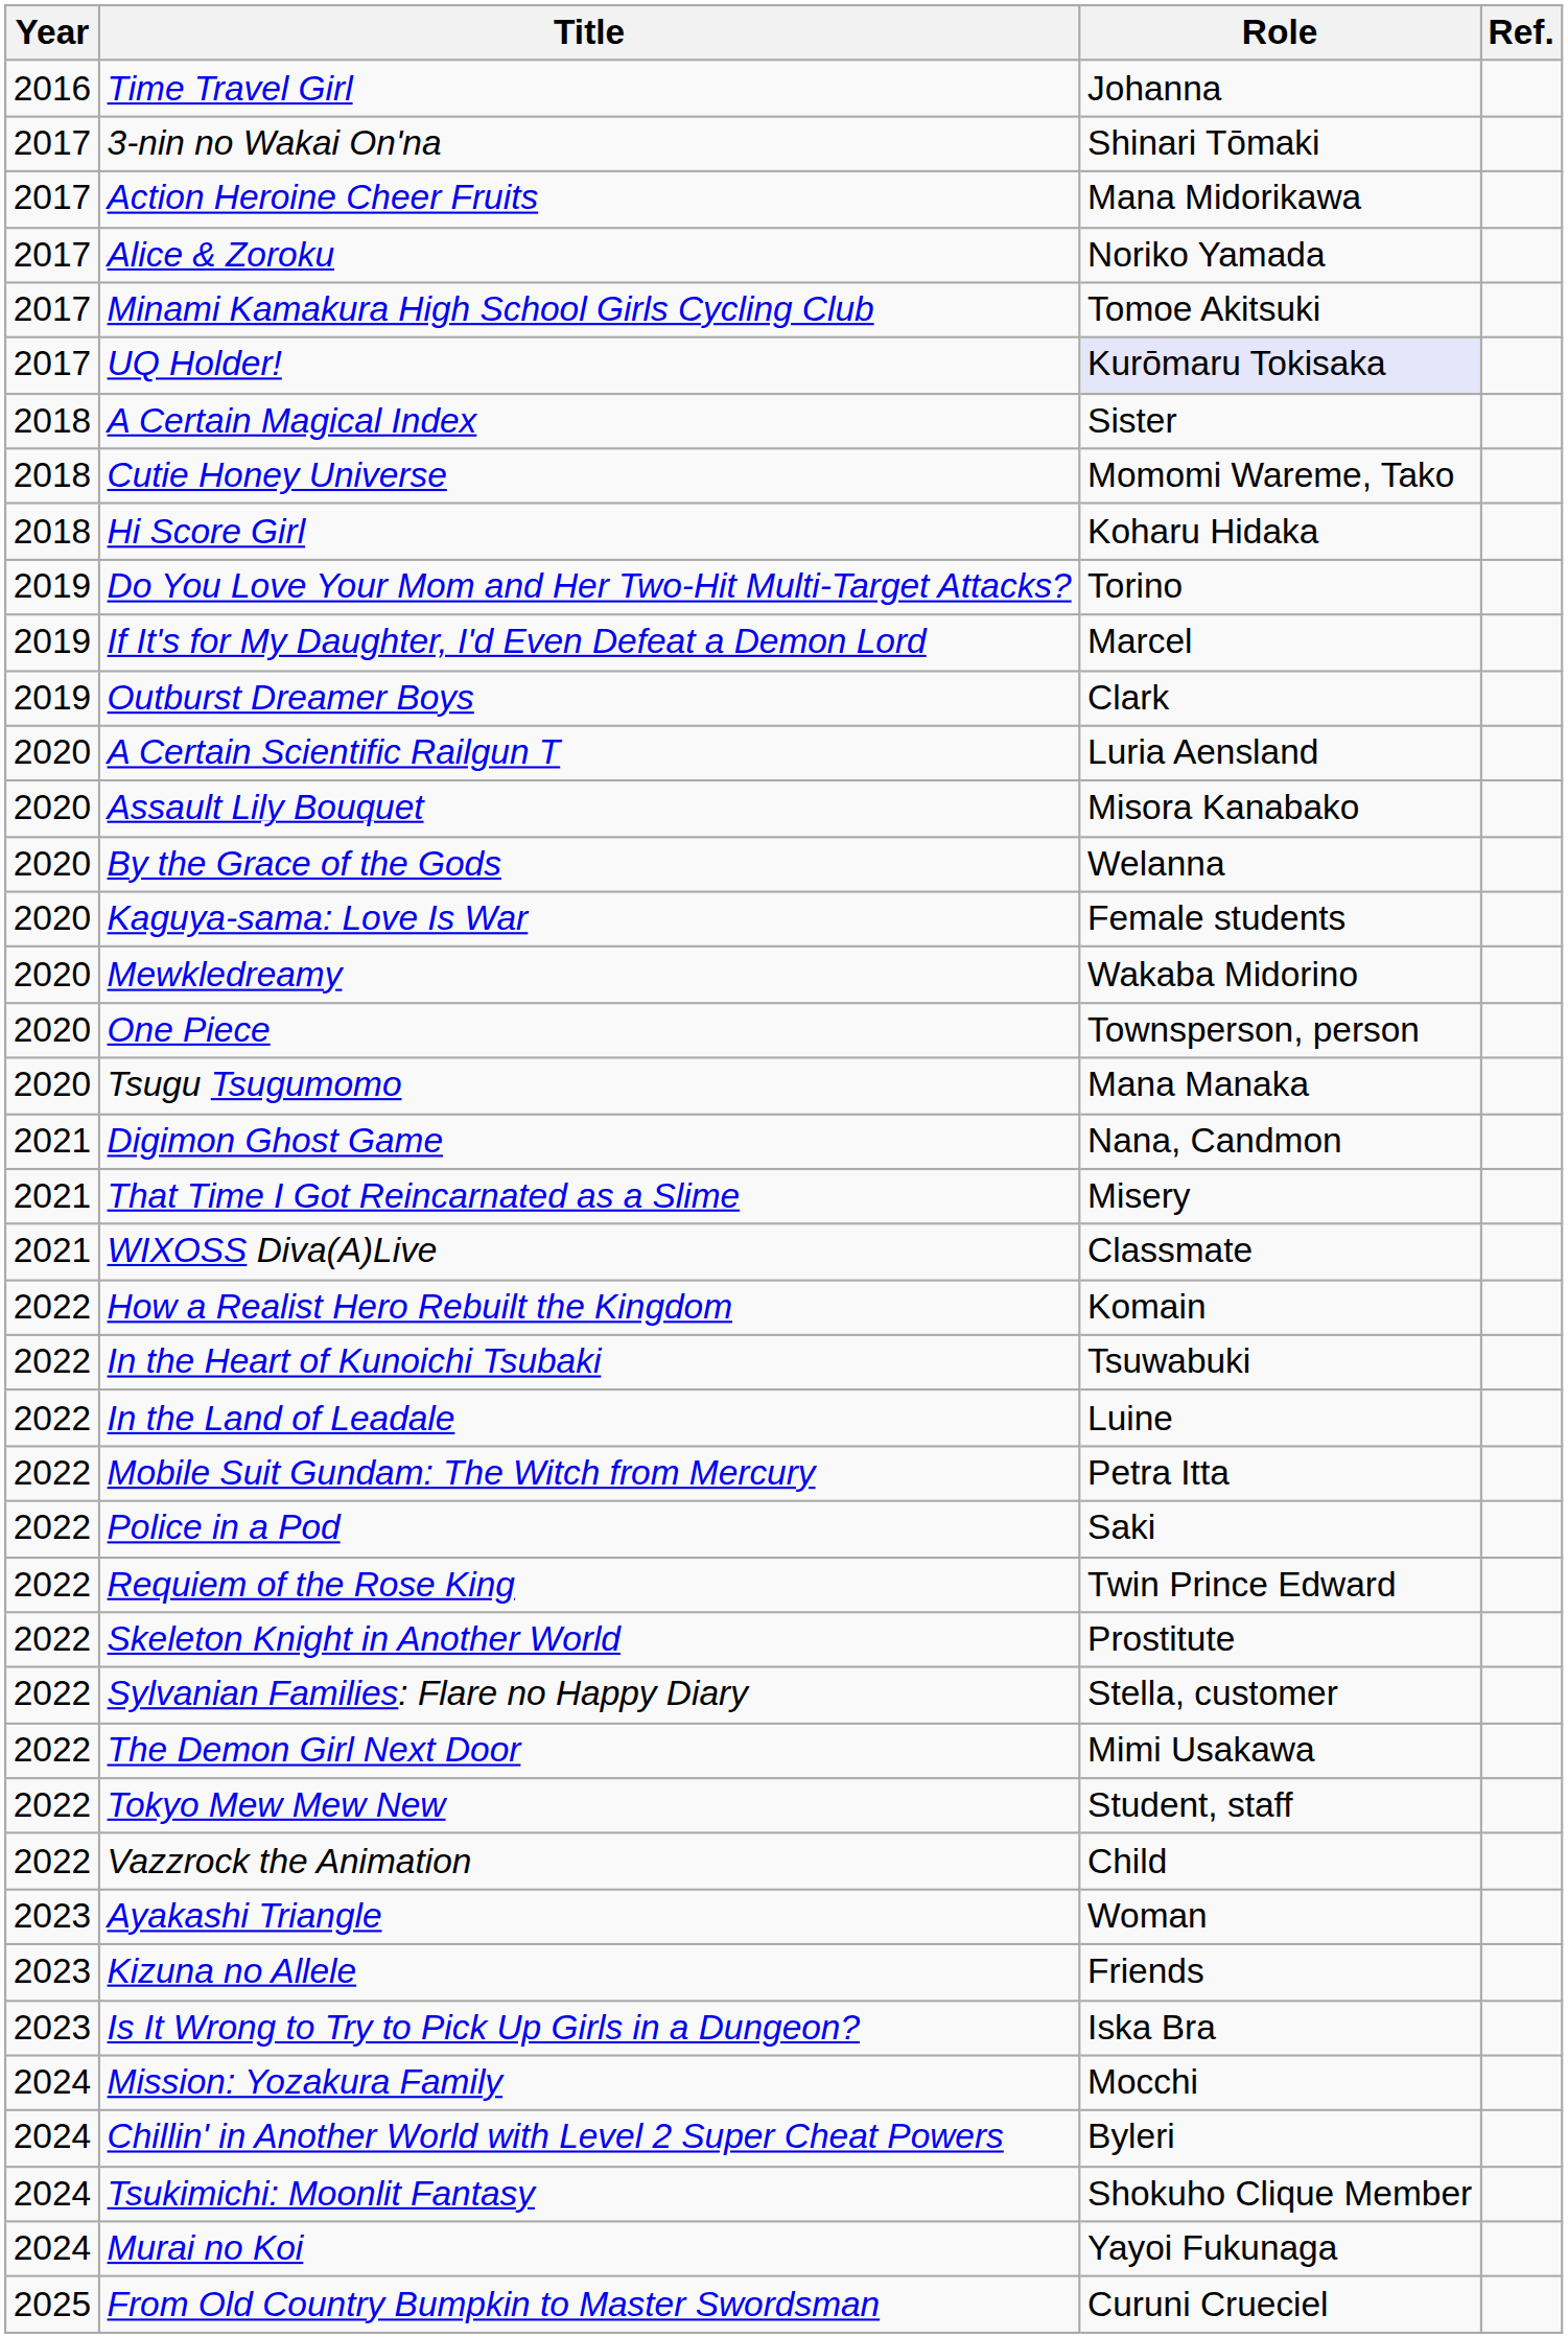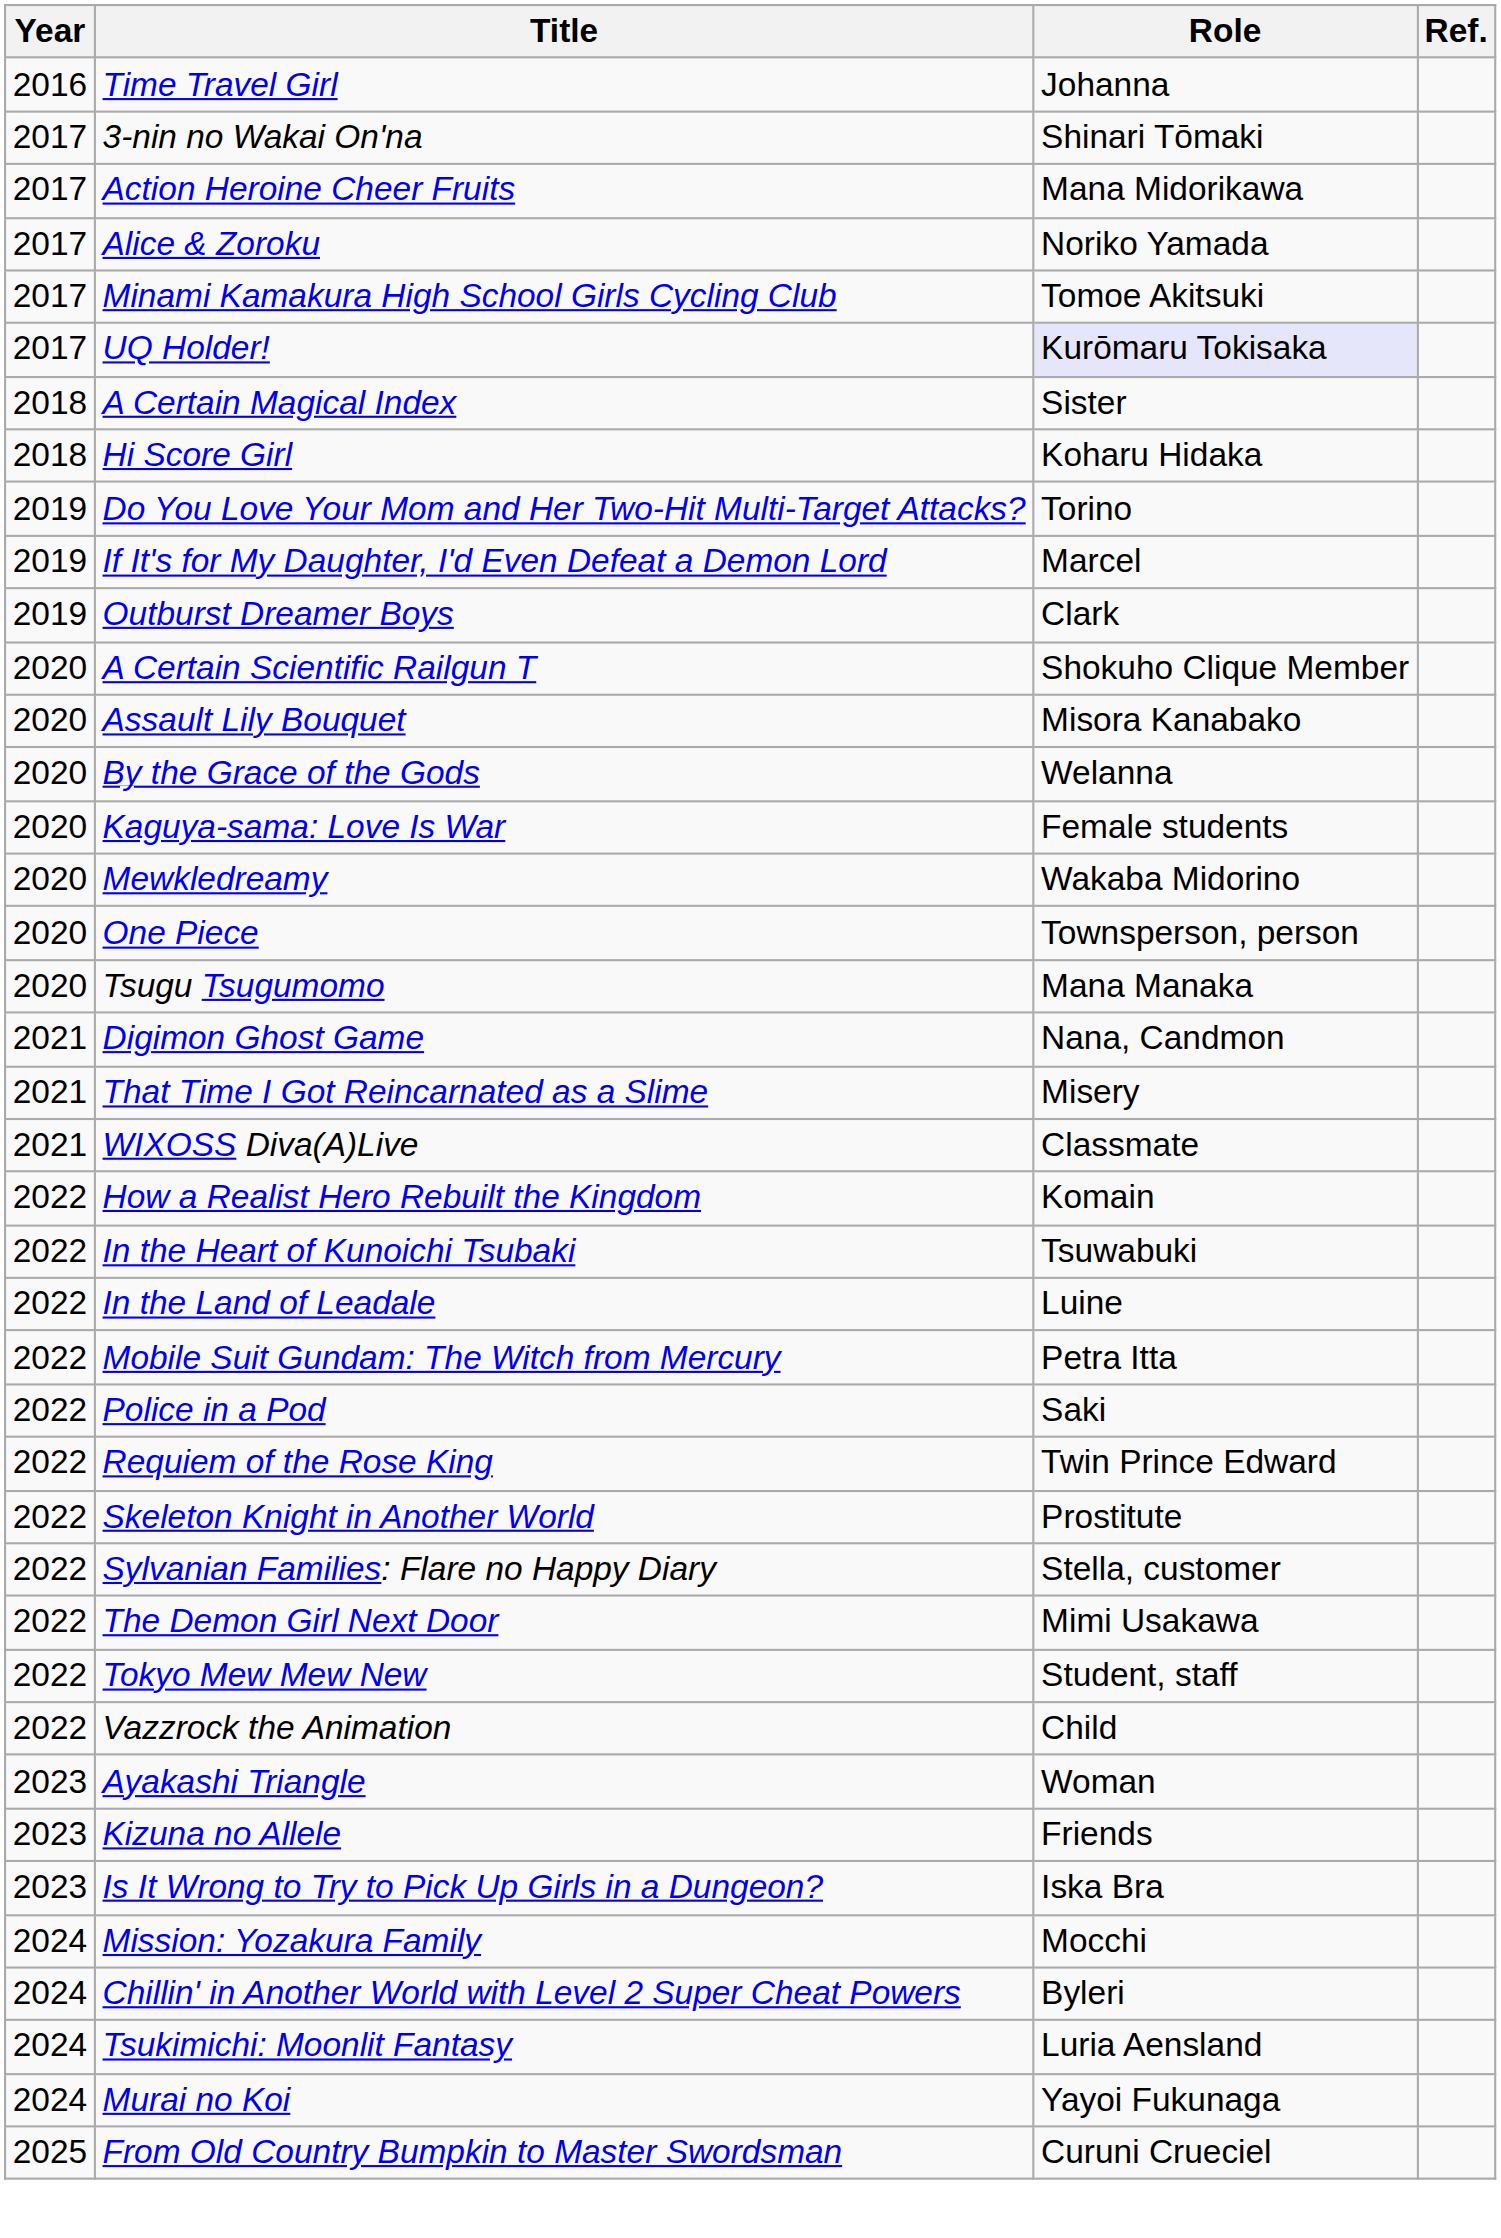 <table class="wikitable sortable plainrowheaders">
 <tr>
 <th scope="col">Year</th>
 <th scope="col">Title</th>
 <th scope="col">Role</th>
 <th scope="col" class="unsortable">Ref.</th>
 </tr>
 <tr>
 <td>2016</td>
 <td><em><a href='#'>Time Travel Girl</a></em></td>
 <td>Johanna</td>
 <td></td>
 </tr>
 <tr>
 <td>2017</td>
 <td><em>3-nin no Wakai On'na</em></td>
 <td>Shinari Tōmaki</td>
 <td></td>
 </tr>
 <tr>
 <td>2017</td>
 <td><em><a href='#'>Action Heroine Cheer Fruits</a></em></td>
 <td>Mana Midorikawa</td>
 <td></td>
 </tr>
 <tr>
 <td>2017</td>
 <td><em><a href='#'>Alice & Zoroku</a></em></td>
 <td>Noriko Yamada</td>
 <td></td>
 </tr>
 <tr>
 <td>2017</td>
 <td><em><a href='#'>Minami Kamakura High School Girls Cycling Club</a></em></td>
 <td>Tomoe Akitsuki</td>
 <td></td>
 </tr>
 <tr>
 <td>2017</td>
 <td><em><a href='#'>UQ Holder!</a></em></td>
 <td style="background: lavender;">Kurōmaru Tokisaka</td>
 <td></td>
 </tr>
 <tr>
 <td>2018</td>
 <td><em><a href='#'>A Certain Magical Index</a></em></td>
 <td>Sister</td>
 <td></td>
 </tr>
 <tr>
 <td>2018</td>
-<td><em><a href='#'>Cutie Honey Universe</a></em></td>
-<td>Momomi Wareme, Tako</td>
-<td></td>
-</tr>
-<tr>
-<td>2018</td>
 <td><em><a href='#'>Hi Score Girl</a></em></td>
 <td>Koharu Hidaka</td>
 <td></td>
 </tr>
 <tr>
 <td>2019</td>
 <td><em><a href='#'>Do You Love Your Mom and Her Two-Hit Multi-Target Attacks?</a></em></td>
 <td>Torino</td>
 <td></td>
 </tr>
 <tr>
 <td>2019</td>
 <td><em><a href='#'>If It's for My Daughter, I'd Even Defeat a Demon Lord</a></em></td>
 <td>Marcel</td>
 <td></td>
 </tr>
 <tr>
 <td>2019</td>
 <td><em><a href='#'>Outburst Dreamer Boys</a></em></td>
 <td>Clark</td>
 <td></td>
 </tr>
 <tr>
 <td>2020</td>
 <td><em><a href='#'>A Certain Scientific Railgun T</a></em></td>
-<td>Luria Aensland</td>
+<td>Shokuho Clique Member</td>
 <td></td>
 </tr>
 <tr>
 <td>2020</td>
 <td><em><a href='#'>Assault Lily Bouquet</a></em></td>
 <td>Misora Kanabako</td>
 <td></td>
 </tr>
 <tr>
 <td>2020</td>
 <td><em><a href='#'>By the Grace of the Gods</a></em></td>
 <td>Welanna</td>
 <td></td>
 </tr>
 <tr>
 <td>2020</td>
 <td><em><a href='#'>Kaguya-sama: Love Is War</a></em></td>
 <td>Female students</td>
 <td></td>
 </tr>
 <tr>
 <td>2020</td>
 <td><em><a href='#'>Mewkledreamy</a></em></td>
 <td>Wakaba Midorino</td>
 <td></td>
 </tr>
 <tr>
 <td>2020</td>
 <td><em><a href='#'>One Piece</a></em></td>
 <td>Townsperson, person</td>
 <td></td>
 </tr>
 <tr>
 <td>2020</td>
 <td><em>Tsugu <a href='#'>Tsugumomo</a></em></td>
 <td>Mana Manaka</td>
 <td></td>
 </tr>
 <tr>
 <td>2021</td>
 <td><em><a href='#'>Digimon Ghost Game</a></em></td>
 <td>Nana, Candmon</td>
 <td></td>
 </tr>
 <tr>
 <td>2021</td>
 <td><em><a href='#'>That Time I Got Reincarnated as a Slime</a></em></td>
 <td>Misery</td>
 <td></td>
 </tr>
 <tr>
 <td>2021</td>
 <td><em><a href='#'>WIXOSS</a> Diva(A)Live</em></td>
 <td>Classmate</td>
 <td></td>
 </tr>
 <tr>
 <td>2022</td>
 <td><em><a href='#'>How a Realist Hero Rebuilt the Kingdom</a></em></td>
 <td>Komain</td>
 <td></td>
 </tr>
 <tr>
 <td>2022</td>
 <td><em><a href='#'>In the Heart of Kunoichi Tsubaki</a></em></td>
 <td>Tsuwabuki</td>
 <td></td>
 </tr>
 <tr>
 <td>2022</td>
 <td><em><a href='#'>In the Land of Leadale</a></em></td>
 <td>Luine</td>
 <td></td>
 </tr>
 <tr>
 <td>2022</td>
 <td><em><a href='#'>Mobile Suit Gundam: The Witch from Mercury</a></em></td>
 <td>Petra Itta</td>
 <td></td>
 </tr>
 <tr>
 <td>2022</td>
 <td><em><a href='#'>Police in a Pod</a></em></td>
 <td>Saki</td>
 <td></td>
 </tr>
 <tr>
 <td>2022</td>
 <td><em><a href='#'>Requiem of the Rose King</a></em></td>
 <td>Twin Prince Edward</td>
 <td></td>
 </tr>
 <tr>
 <td>2022</td>
 <td><em><a href='#'>Skeleton Knight in Another World</a></em></td>
 <td>Prostitute</td>
 <td></td>
 </tr>
 <tr>
 <td>2022</td>
 <td><em><a href='#'>Sylvanian Families</a>: Flare no Happy Diary</em></td>
 <td>Stella, customer</td>
 <td></td>
 </tr>
 <tr>
 <td>2022</td>
 <td><em><a href='#'>The Demon Girl Next Door</a></em></td>
 <td>Mimi Usakawa</td>
 <td></td>
 </tr>
 <tr>
 <td>2022</td>
 <td><em><a href='#'>Tokyo Mew Mew New</a></em></td>
 <td>Student, staff</td>
 <td></td>
 </tr>
 <tr>
 <td>2022</td>
 <td><em>Vazzrock the Animation</em></td>
 <td>Child</td>
 <td></td>
 </tr>
 <tr>
 <td>2023</td>
 <td><em><a href='#'>Ayakashi Triangle</a></em></td>
 <td>Woman</td>
 <td></td>
 </tr>
 <tr>
 <td>2023</td>
 <td><em><a href='#'>Kizuna no Allele</a></em></td>
 <td>Friends</td>
 <td></td>
 </tr>
 <tr>
 <td>2023</td>
 <td><em><a href='#'>Is It Wrong to Try to Pick Up Girls in a Dungeon?</a></em></td>
 <td>Iska Bra</td>
 <td></td>
 </tr>
 <tr>
 <td>2024</td>
 <td><em><a href='#'>Mission: Yozakura Family</a></em></td>
 <td>Mocchi</td>
 <td></td>
 </tr>
 <tr>
 <td>2024</td>
 <td><em><a href='#'>Chillin' in Another World with Level 2 Super Cheat Powers</a></em></td>
 <td>Byleri</td>
 <td></td>
 </tr>
 <tr>
 <td>2024</td>
 <td><em><a href='#'>Tsukimichi: Moonlit Fantasy</a></em></td>
-<td>Shokuho Clique Member</td>
+<td>Luria Aensland</td>
 <td></td>
 </tr>
 <tr>
 <td>2024</td>
 <td><em><a href='#'>Murai no Koi</a></em></td>
 <td>Yayoi Fukunaga</td>
 <td></td>
 </tr>
 <tr>
 <td>2025</td>
 <td><em><a href='#'>From Old Country Bumpkin to Master Swordsman</a></em></td>
 <td>Curuni Crueciel</td>
 <td></td>
 </tr>
 </table>
